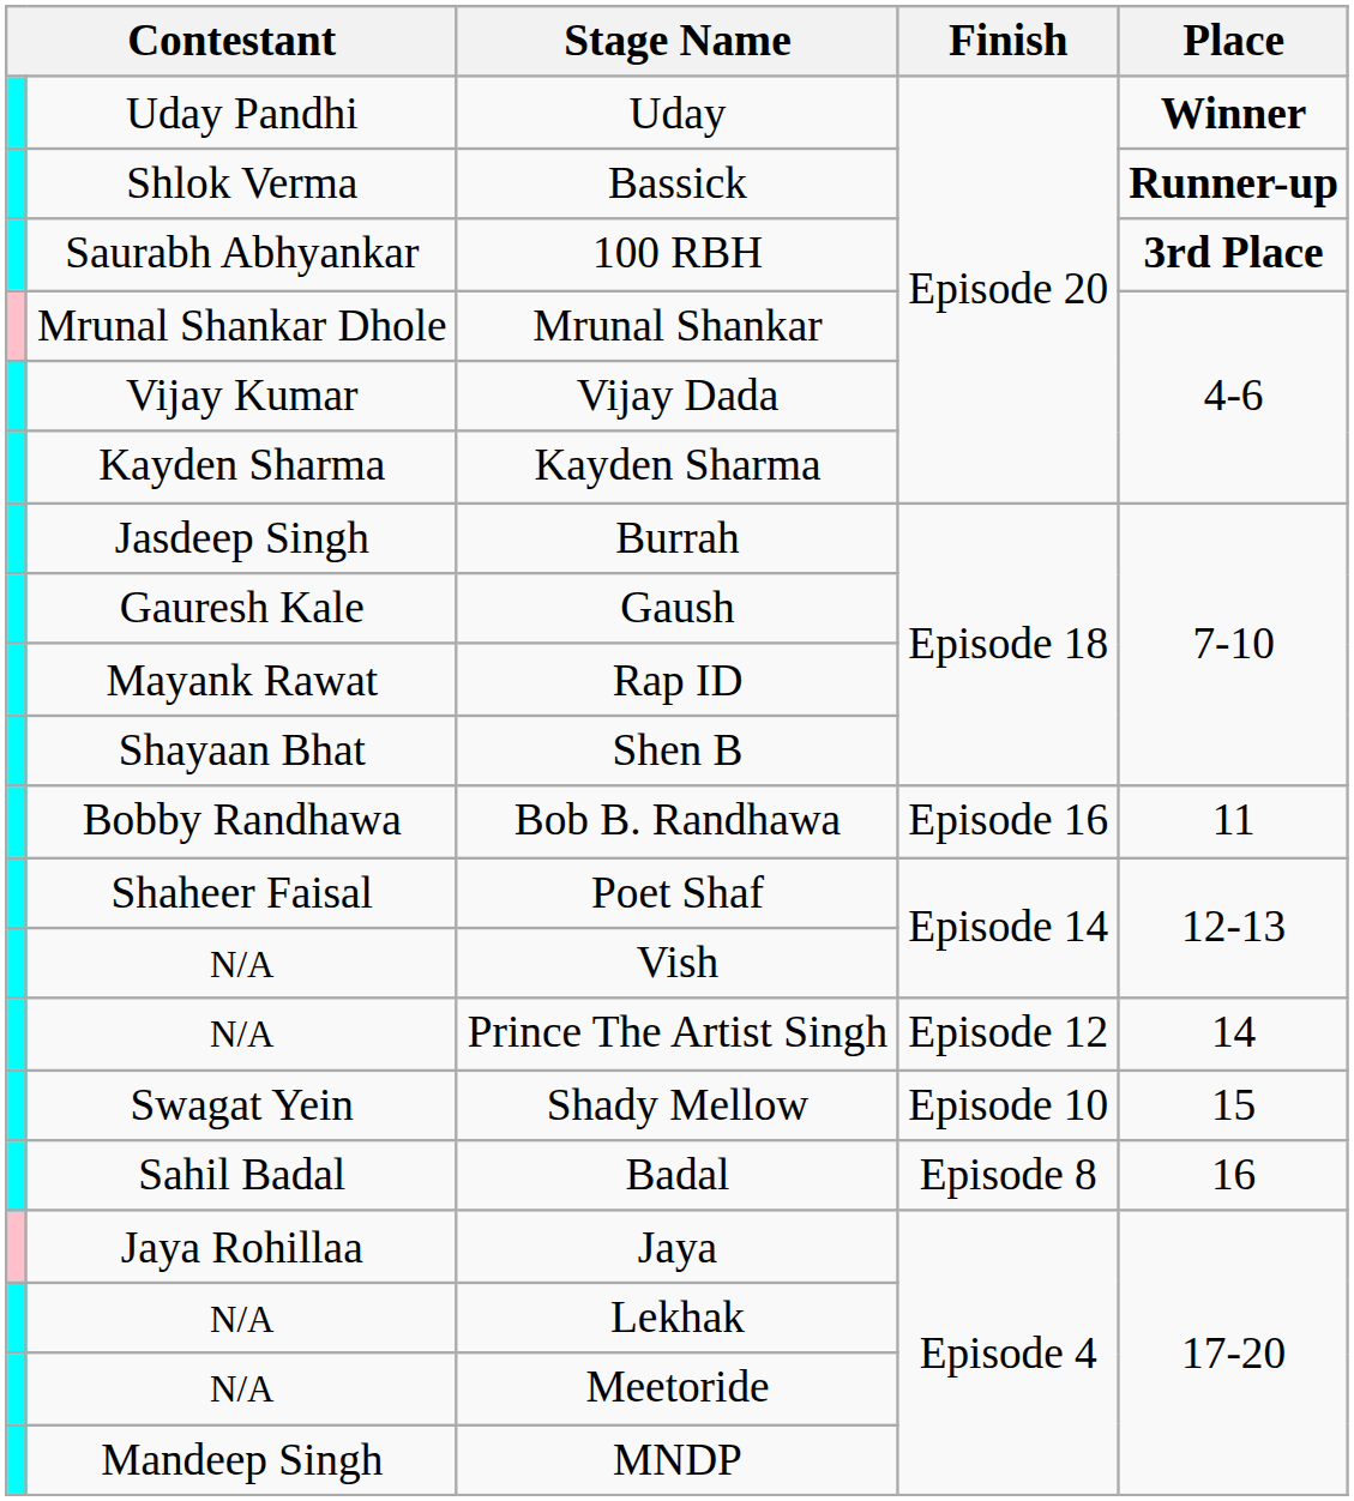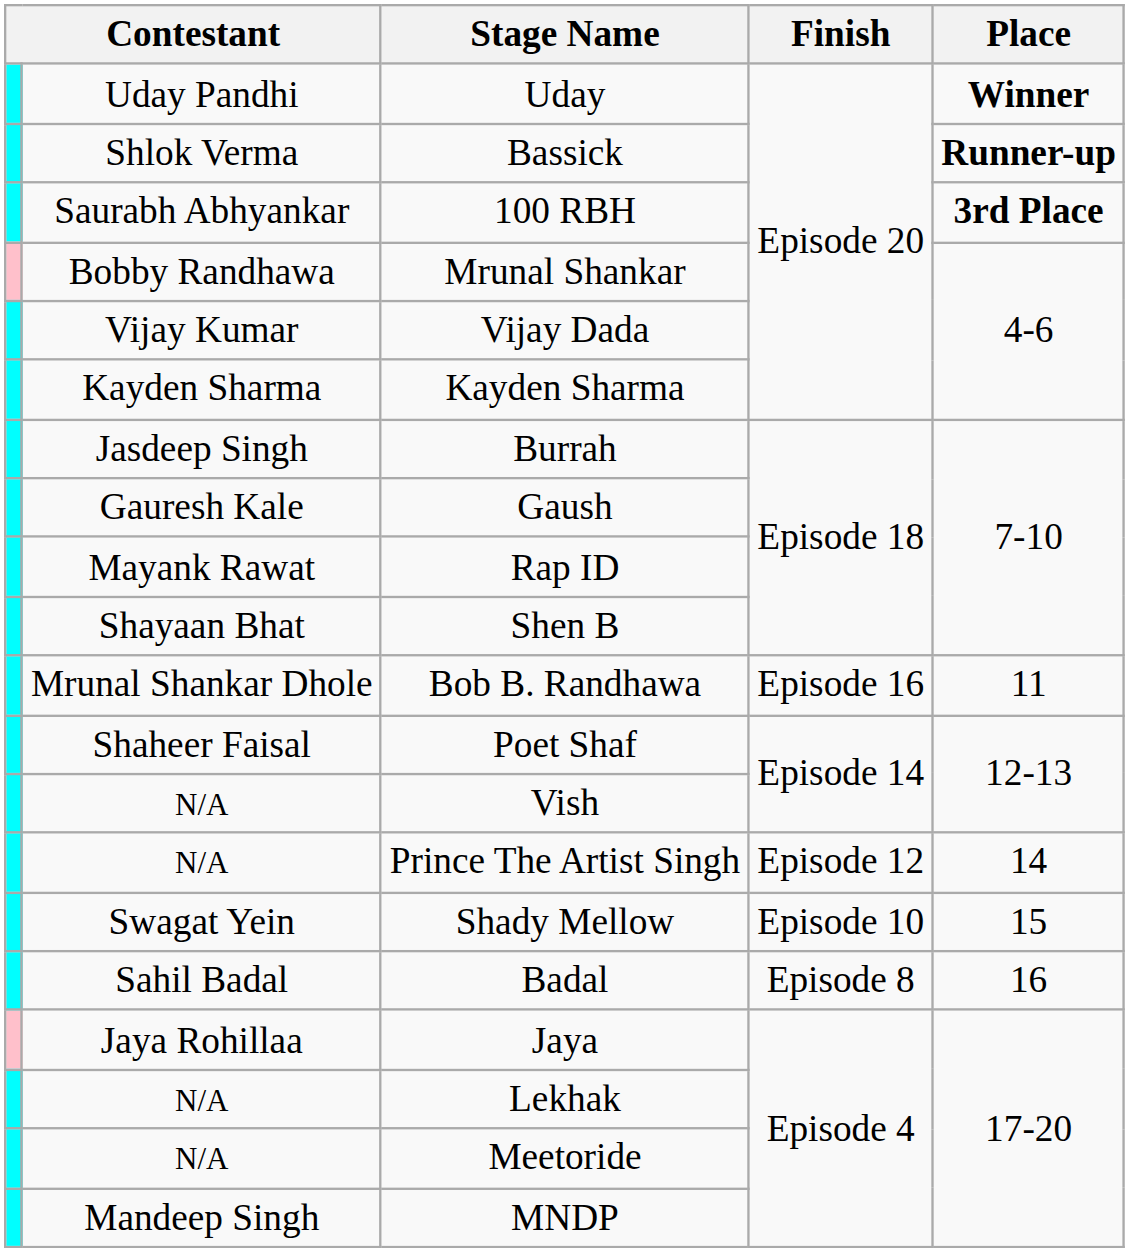 <table class="wikitable" style="text-align:center">
 <tr>
 <th colspan="2">Contestant</th>
 <th>Stage Name</th>
 <th>Finish</th>
 <th>Place</th>
 </tr>
 <tr>
 <td style="background:cyan;"></td>
 <td>Uday Pandhi</td>
 <td>Uday</td>
 <td rowspan="6">Episode 20</td>
 <td><strong>Winner</strong></td>
 </tr>
 <tr>
 <td style="background:cyan;"></td>
 <td>Shlok Verma</td>
 <td>Bassick</td>
 <td><strong>Runner-up</strong></td>
 </tr>
 <tr>
 <td style="background:cyan;"></td>
 <td>Saurabh Abhyankar</td>
 <td>100 RBH</td>
 <td><strong>3rd Place</strong></td>
 </tr>
 <tr>
 <td style="background:pink;"></td>
-<td>Mrunal Shankar Dhole</td>
+<td>Bobby Randhawa</td>
 <td>Mrunal Shankar</td>
 <td rowspan="3">4-6</td>
 </tr>
 <tr>
 <td style="background:cyan;"></td>
 <td>Vijay Kumar</td>
 <td>Vijay Dada</td>
 </tr>
 <tr>
 <td style="background:cyan;"></td>
 <td>Kayden Sharma</td>
 <td>Kayden Sharma</td>
 </tr>
 <tr>
 <td style="background:cyan;"></td>
 <td>Jasdeep Singh</td>
 <td>Burrah</td>
 <td rowspan="4">Episode 18</td>
 <td rowspan="4">7-10</td>
 </tr>
 <tr>
 <td style="background:cyan;"></td>
 <td>Gauresh Kale</td>
 <td>Gaush</td>
 </tr>
 <tr>
 <td style="background:cyan;"></td>
 <td>Mayank Rawat</td>
 <td>Rap ID</td>
 </tr>
 <tr>
 <td style="background:cyan;"></td>
 <td>Shayaan Bhat</td>
 <td>Shen B</td>
 </tr>
 <tr>
 <td style="background:cyan;"></td>
-<td>Bobby Randhawa</td>
+<td>Mrunal Shankar Dhole</td>
 <td>Bob B. Randhawa</td>
 <td>Episode 16</td>
 <td>11</td>
 </tr>
 <tr>
 <td style="background:cyan;"></td>
 <td>Shaheer Faisal</td>
 <td>Poet Shaf</td>
 <td rowspan="2">Episode 14</td>
 <td rowspan="2">12-13</td>
 </tr>
 <tr>
 <td style="background:cyan;"></td>
 <td><small>N/A</small></td>
 <td>Vish</td>
 </tr>
 <tr>
 <td style="background:cyan;"></td>
 <td><small>N/A</small></td>
 <td>Prince The Artist Singh</td>
 <td>Episode 12</td>
 <td>14</td>
 </tr>
 <tr>
 <td style="background:cyan;"></td>
 <td>Swagat Yein</td>
 <td>Shady Mellow</td>
 <td>Episode 10</td>
 <td>15</td>
 </tr>
 <tr>
 <td style="background:cyan;"></td>
 <td>Sahil Badal</td>
 <td>Badal</td>
 <td rowspan="1">Episode 8</td>
 <td rowspan="1">16</td>
 </tr>
 <tr>
 <td style="background:pink;"></td>
 <td>Jaya Rohillaa</td>
 <td>Jaya</td>
 <td rowspan="4">Episode 4</td>
 <td rowspan="4">17-20</td>
 </tr>
 <tr>
 <td style="background:cyan;"></td>
 <td><small>N/A</small></td>
 <td>Lekhak</td>
 </tr>
 <tr>
 <td style="background:cyan;"></td>
 <td><small>N/A</small></td>
 <td>Meetoride</td>
 </tr>
 <tr>
 <td style="background:cyan;"></td>
 <td>Mandeep Singh</td>
 <td>MNDP</td>
 </tr>
 </table>
